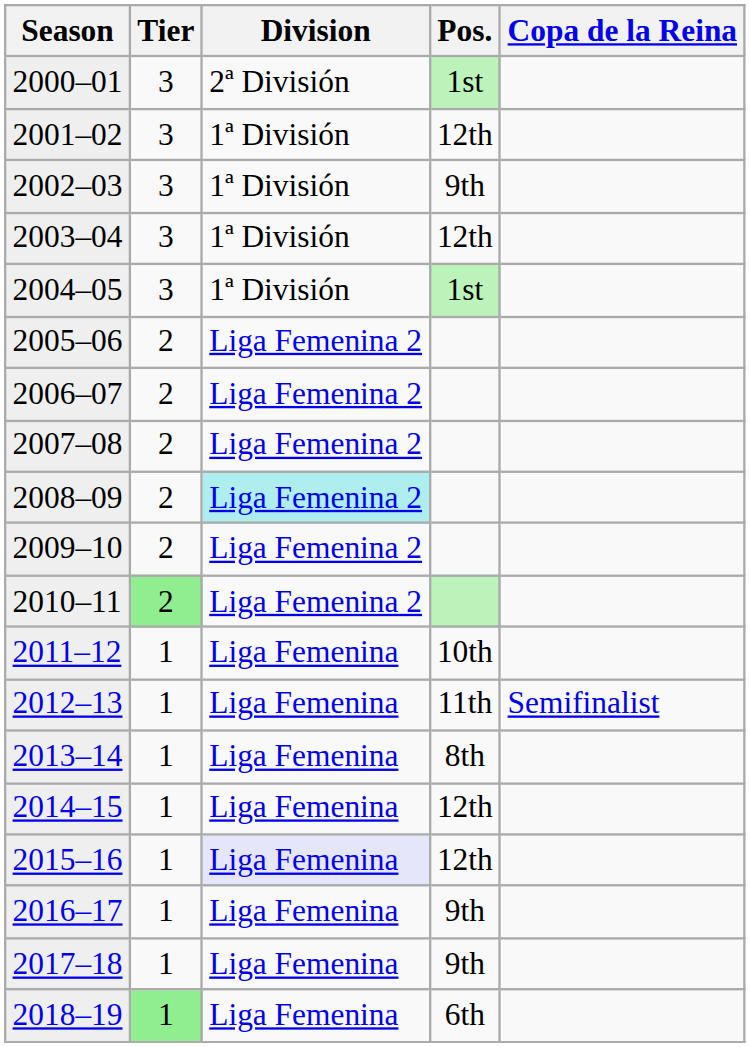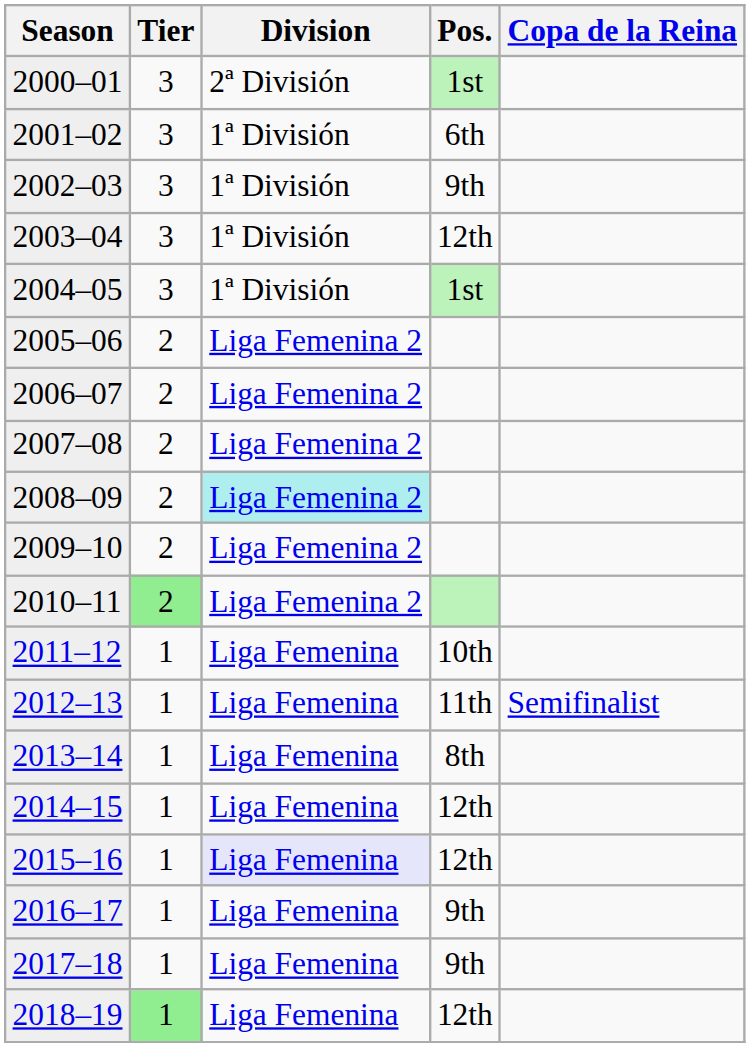 <table class="wikitable" style="font-size:85%">
 <tr>
 <th>Season</th>
 <th>Tier</th>
 <th>Division</th>
 <th>Pos.</th>
 <th><a href='#'>Copa de la Reina</a></th>
 </tr>
 <tr>
 <td style="background:#efefef;">2000–01</td>
 <td align="center">3</td>
 <td>2ª División</td>
 <td bgcolor=#BBF3BB align="center">1st</td>
 <td></td>
 </tr>
 <tr>
 <td style="background:#efefef;">2001–02</td>
 <td align="center">3</td>
 <td>1ª División</td>
-<td align="center">12th</td>
+<td align="center">6th</td>
 <td></td>
 </tr>
 <tr>
 <td style="background:#efefef;">2002–03</td>
 <td align="center">3</td>
 <td>1ª División</td>
 <td align="center">9th</td>
 <td></td>
 </tr>
 <tr>
 <td style="background:#efefef;">2003–04</td>
 <td align="center">3</td>
 <td>1ª División</td>
 <td align="center">12th</td>
 <td></td>
 </tr>
 <tr>
 <td style="background:#efefef;">2004–05</td>
 <td align="center">3</td>
 <td>1ª División</td>
 <td bgcolor=#BBF3BB align="center">1st</td>
 <td></td>
 </tr>
 <tr>
 <td style="background:#efefef;">2005–06</td>
 <td align="center">2</td>
 <td><a href='#'>Liga Femenina 2</a></td>
 <td align="center"></td>
 <td></td>
 </tr>
 <tr>
 <td style="background:#efefef;">2006–07</td>
 <td align="center">2</td>
 <td><a href='#'>Liga Femenina 2</a></td>
 <td align="center"></td>
 <td></td>
 </tr>
 <tr>
 <td style="background:#efefef;">2007–08</td>
 <td align="center">2</td>
 <td><a href='#'>Liga Femenina 2</a></td>
 <td align="center"></td>
 <td></td>
 </tr>
 <tr>
 <td style="background:#efefef;">2008–09</td>
 <td align="center">2</td>
 <td style="background: paleturquoise;"><a href='#'>Liga Femenina 2</a></td>
 <td align="center"></td>
 <td></td>
 </tr>
 <tr>
 <td style="background:#efefef;">2009–10</td>
 <td align="center">2</td>
 <td><a href='#'>Liga Femenina 2</a></td>
 <td align="center"></td>
 <td></td>
 </tr>
 <tr>
 <td style="background:#efefef;">2010–11</td>
 <td align="center" style="background: lightgreen;">2</td>
 <td><a href='#'>Liga Femenina 2</a></td>
 <td style="background:#BBF3BB" align="center"></td>
 <td></td>
 </tr>
 <tr>
 <td style="background:#efefef;"><a href='#'>2011–12</a></td>
 <td align="center">1</td>
 <td><a href='#'>Liga Femenina</a></td>
 <td align="center">10th</td>
 <td></td>
 </tr>
 <tr>
 <td style="background:#efefef;"><a href='#'>2012–13</a></td>
 <td align="center">1</td>
 <td><a href='#'>Liga Femenina</a></td>
 <td align="center">11th</td>
 <td><a href='#'>Semifinalist</a></td>
 </tr>
 <tr>
 <td style="background:#efefef;"><a href='#'>2013–14</a></td>
 <td align="center">1</td>
 <td><a href='#'>Liga Femenina</a></td>
 <td align="center">8th</td>
 <td></td>
 </tr>
 <tr>
 <td style="background:#efefef;"><a href='#'>2014–15</a></td>
 <td align="center">1</td>
 <td><a href='#'>Liga Femenina</a></td>
 <td align="center">12th</td>
 <td></td>
 </tr>
 <tr>
 <td style="background:#efefef;"><a href='#'>2015–16</a></td>
 <td align="center">1</td>
 <td style="background: lavender;"><a href='#'>Liga Femenina</a></td>
 <td align="center">12th</td>
 <td></td>
 </tr>
 <tr>
 <td style="background:#efefef;"><a href='#'>2016–17</a></td>
 <td align="center">1</td>
 <td><a href='#'>Liga Femenina</a></td>
 <td align="center">9th</td>
 <td></td>
 </tr>
 <tr>
 <td style="background:#efefef;"><a href='#'>2017–18</a></td>
 <td align="center">1</td>
 <td><a href='#'>Liga Femenina</a></td>
 <td align="center">9th</td>
 <td></td>
 </tr>
 <tr>
 <td style="background:#efefef;"><a href='#'>2018–19</a></td>
 <td align="center" style="background: lightgreen;">1</td>
 <td><a href='#'>Liga Femenina</a></td>
-<td align="center">6th</td>
+<td align="center">12th</td>
 <td></td>
 </tr>
 <tr>
 </tr>
 </table>
